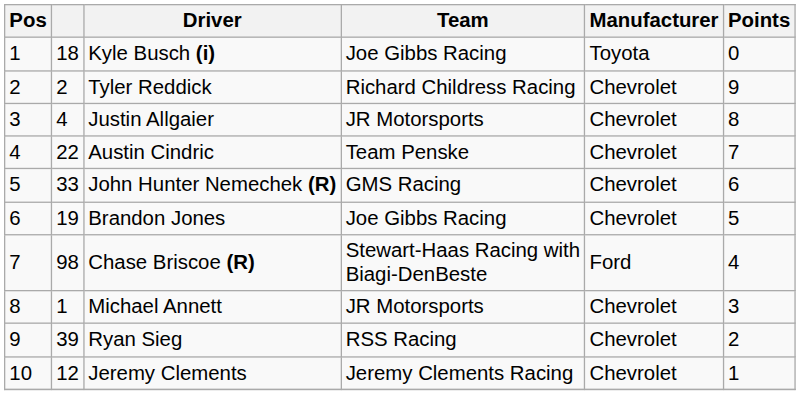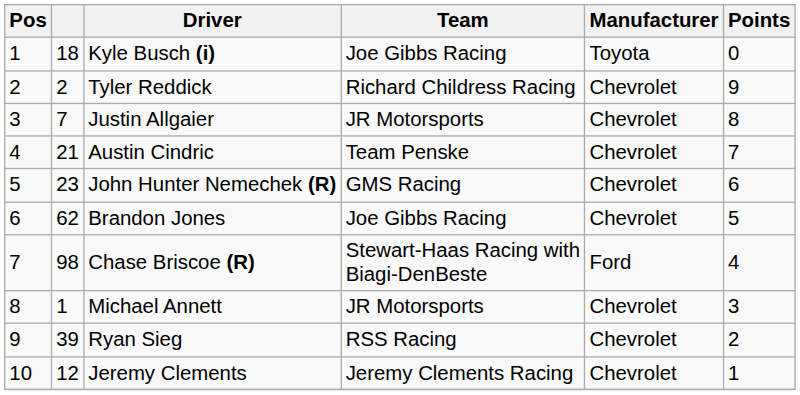 <table class="wikitable" style="font-size:98%">
 <tr>
 <th>Pos</th>
 <th></th>
 <th>Driver</th>
 <th>Team</th>
 <th>Manufacturer</th>
 <th>Points</th>
 </tr>
 <tr>
 <td>1</td>
 <td>18</td>
 <td>Kyle Busch <strong>(i)</strong></td>
 <td>Joe Gibbs Racing</td>
 <td>Toyota</td>
 <td>0</td>
 </tr>
 <tr>
 <td>2</td>
 <td>2</td>
 <td>Tyler Reddick</td>
 <td>Richard Childress Racing</td>
 <td>Chevrolet</td>
 <td>9</td>
 </tr>
 <tr>
 <td>3</td>
-<td>4</td>
+<td>7</td>
 <td>Justin Allgaier</td>
 <td>JR Motorsports</td>
 <td>Chevrolet</td>
 <td>8</td>
 </tr>
 <tr>
 <td>4</td>
-<td>22</td>
+<td>21</td>
 <td>Austin Cindric</td>
 <td>Team Penske</td>
 <td>Chevrolet</td>
 <td>7</td>
 </tr>
 <tr>
 <td>5</td>
-<td>33</td>
+<td>23</td>
 <td>John Hunter Nemechek <strong>(R)</strong></td>
 <td>GMS Racing</td>
 <td>Chevrolet</td>
 <td>6</td>
 </tr>
 <tr>
 <td>6</td>
-<td>19</td>
+<td>62</td>
 <td>Brandon Jones</td>
 <td>Joe Gibbs Racing</td>
 <td>Chevrolet</td>
 <td>5</td>
 </tr>
 <tr>
 <td>7</td>
 <td>98</td>
 <td>Chase Briscoe <strong>(R)</strong></td>
 <td>Stewart-Haas Racing with<br>Biagi-DenBeste</td>
 <td>Ford</td>
 <td>4</td>
 </tr>
 <tr>
 <td>8</td>
 <td>1</td>
 <td>Michael Annett</td>
 <td>JR Motorsports</td>
 <td>Chevrolet</td>
 <td>3</td>
 </tr>
 <tr>
 <td>9</td>
 <td>39</td>
 <td>Ryan Sieg</td>
 <td>RSS Racing</td>
 <td>Chevrolet</td>
 <td>2</td>
 </tr>
 <tr>
 <td>10</td>
 <td>12</td>
 <td>Jeremy Clements</td>
 <td>Jeremy Clements Racing</td>
 <td>Chevrolet</td>
 <td>1</td>
 </tr>
 <tr>
 </tr>
 </table>
